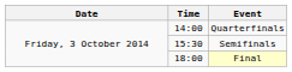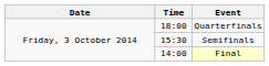 <table class = "wikitable" style="text-align:center;">
 <tr>
 <th width=220>Date</th>
 <th width=50>Time</th>
 <th width=100>Event</th>
 </tr>
 <tr>
 <td rowspan=3>Friday, 3 October 2014</td>
-<td>14:00</td>
+<td>18:00</td>
 <td>Quarterfinals</td>
 </tr>
 <tr>
 <td>15:30</td>
 <td>Semifinals</td>
 </tr>
 <tr>
-<td>18:00</td>
+<td>14:00</td>
 <td bgcolor=ffffcc>Final</td>
 </tr>
 </table>
